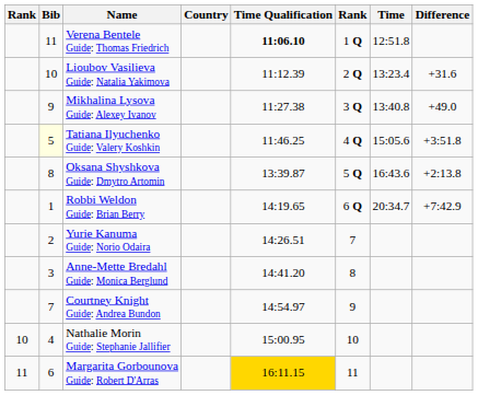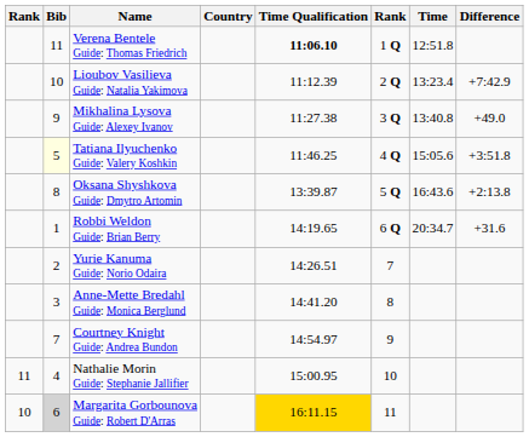 <table class="wikitable sortable" style="text-align:center">
 <tr>
 <th>Rank</th>
 <th>Bib</th>
 <th>Name</th>
 <th>Country</th>
 <th>Time Qualification</th>
 <th>Rank</th>
 <th>Time</th>
 <th>Difference</th>
 </tr>
 <tr>
 <td></td>
 <td>11</td>
 <td align=left><a href='#'>Verena Bentele</a><br><small><a href='#'>Guide</a>: <a href='#'>Thomas Friedrich</a></small></td>
 <td align=left></td>
 <td><strong>11:06.10</strong></td>
 <td>1 <strong>Q</strong></td>
 <td>12:51.8</td>
 <td></td>
 </tr>
 <tr>
 <td></td>
 <td>10</td>
 <td align=left><a href='#'>Lioubov Vasilieva</a><br><small><a href='#'>Guide</a>: <a href='#'>Natalia Yakimova</a></small></td>
 <td align=left></td>
 <td>11:12.39</td>
 <td>2 <strong>Q</strong></td>
 <td>13:23.4</td>
-<td>+31.6</td>
+<td>+7:42.9</td>
 </tr>
 <tr>
 <td></td>
 <td>9</td>
 <td align=left><a href='#'>Mikhalina Lysova</a><br><small><a href='#'>Guide</a>: <a href='#'>Alexey Ivanov</a></small></td>
 <td align=left></td>
 <td>11:27.38</td>
 <td>3 <strong>Q</strong></td>
 <td>13:40.8</td>
 <td>+49.0</td>
 </tr>
 <tr>
 <td></td>
 <td style="background: lightyellow;">5</td>
 <td align=left><a href='#'>Tatiana Ilyuchenko</a><br><small><a href='#'>Guide</a>: <a href='#'>Valery Koshkin</a></small></td>
 <td align=left></td>
 <td>11:46.25</td>
 <td>4 <strong>Q</strong></td>
 <td>15:05.6</td>
 <td>+3:51.8</td>
 </tr>
 <tr>
 <td></td>
 <td>8</td>
 <td align=left><a href='#'>Oksana Shyshkova</a><br><small><a href='#'>Guide</a>: <a href='#'>Dmytro Artomin</a></small></td>
 <td align=left></td>
 <td>13:39.87</td>
 <td>5 <strong>Q</strong></td>
 <td>16:43.6</td>
 <td>+2:13.8</td>
 </tr>
 <tr>
 <td></td>
 <td>1</td>
 <td align=left><a href='#'>Robbi Weldon</a><br><small><a href='#'>Guide</a>: <a href='#'>Brian Berry</a></small></td>
 <td align=left></td>
 <td>14:19.65</td>
 <td>6 <strong>Q</strong></td>
 <td>20:34.7</td>
-<td>+7:42.9</td>
+<td>+31.6</td>
 </tr>
 <tr>
 <td></td>
 <td>2</td>
 <td align=left><a href='#'>Yurie Kanuma</a><br><small><a href='#'>Guide</a>: <a href='#'>Norio Odaira</a></small></td>
 <td align=left></td>
 <td>14:26.51</td>
 <td>7</td>
 <td></td>
 <td></td>
 </tr>
 <tr>
 <td></td>
 <td>3</td>
 <td align=left><a href='#'>Anne-Mette Bredahl</a><br><small><a href='#'>Guide</a>: <a href='#'>Monica Berglund</a></small></td>
 <td align=left></td>
 <td>14:41.20</td>
 <td>8</td>
 <td></td>
 <td></td>
 </tr>
 <tr>
 <td></td>
 <td>7</td>
 <td align=left><a href='#'>Courtney Knight</a><br><small><a href='#'>Guide</a>: <a href='#'>Andrea Bundon</a></small></td>
 <td align=left></td>
 <td>14:54.97</td>
 <td>9</td>
 <td></td>
 <td></td>
 </tr>
 <tr>
-<td>10</td>
+<td>11</td>
 <td>4</td>
 <td align=left>Nathalie Morin<br><small><a href='#'>Guide</a>: <a href='#'>Stephanie Jallifier</a></small></td>
 <td align=left></td>
 <td>15:00.95</td>
 <td>10</td>
 <td></td>
 <td></td>
 </tr>
 <tr>
-<td>11</td>
-<td>6</td>
+<td>10</td>
+<td style="background: lightgrey;">6</td>
 <td align=left><a href='#'>Margarita Gorbounova</a><br><small><a href='#'>Guide</a>: <a href='#'>Robert D'Arras</a></small></td>
 <td align=left></td>
 <td style="background: gold;">16:11.15</td>
 <td>11</td>
 <td></td>
 <td></td>
 </tr>
 </table>
